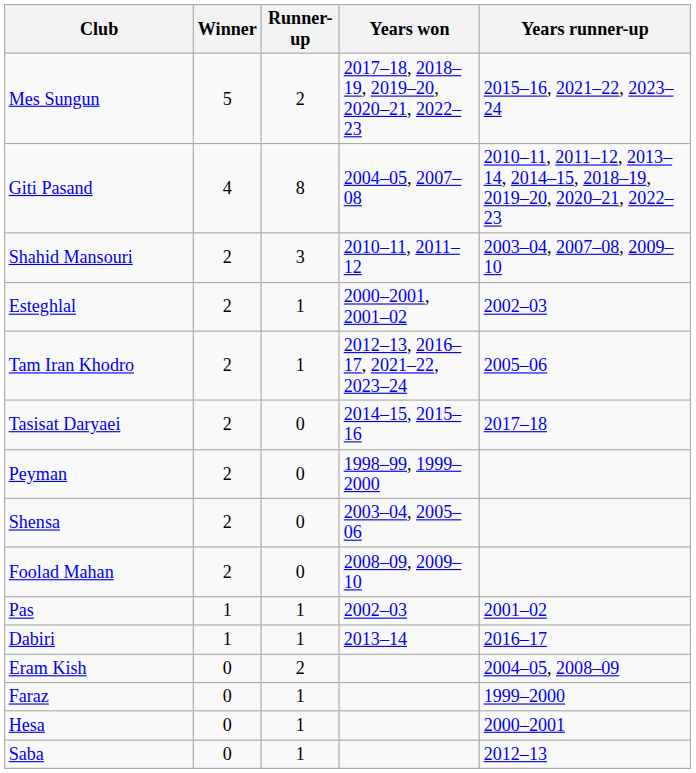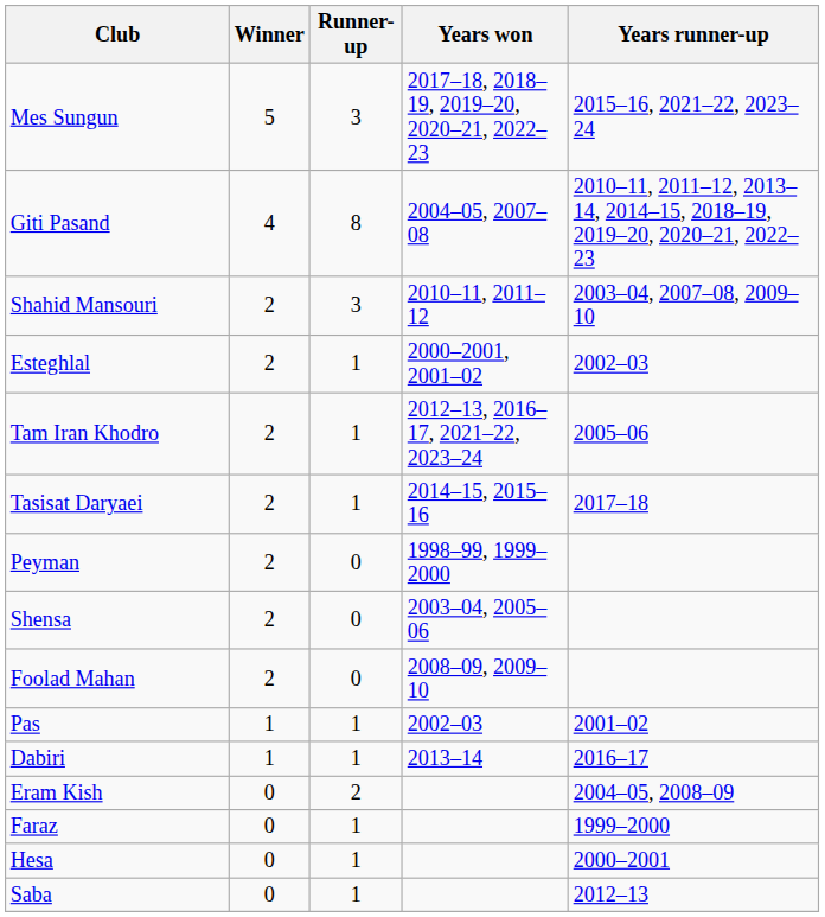 <table class="wikitable sortable">
 <tr>
 <th width=160>Club</th>
 <th>Winner</th>
 <th>Runner-up</th>
 <th>Years won</th>
 <th>Years runner-up</th>
 </tr>
 <tr>
 <td><a href='#'>Mes Sungun</a></td>
 <td style="text-align:center;">5</td>
-<td style="text-align:center;">2</td>
+<td style="text-align:center;">3</td>
 <td><a href='#'>2017–18</a>, <a href='#'>2018–19</a>, <a href='#'>2019–20</a>, <a href='#'>2020–21</a>, <a href='#'>2022–23</a></td>
 <td><a href='#'>2015–16</a>, <a href='#'>2021–22</a>, <a href='#'>2023–24</a></td>
 </tr>
 <tr>
 <td><a href='#'>Giti Pasand</a></td>
 <td style="text-align:center;">4</td>
 <td style="text-align:center;">8</td>
 <td><a href='#'>2004–05</a>, <a href='#'>2007–08</a></td>
 <td><a href='#'>2010–11</a>, <a href='#'>2011–12</a>, <a href='#'>2013–14</a>, <a href='#'>2014–15</a>, <a href='#'>2018–19</a>, <a href='#'>2019–20</a>, <a href='#'>2020–21</a>, <a href='#'>2022–23</a></td>
 </tr>
 <tr>
 <td><a href='#'>Shahid Mansouri</a></td>
 <td style="text-align:center;">2</td>
 <td style="text-align:center;">3</td>
 <td><a href='#'>2010–11</a>, <a href='#'>2011–12</a></td>
 <td><a href='#'>2003–04</a>, <a href='#'>2007–08</a>, <a href='#'>2009–10</a></td>
 </tr>
 <tr>
 <td><a href='#'>Esteghlal</a></td>
 <td style="text-align:center;">2</td>
 <td style="text-align:center;">1</td>
 <td><a href='#'>2000–2001</a>, <a href='#'>2001–02</a></td>
 <td><a href='#'>2002–03</a></td>
 </tr>
 <tr>
 <td><a href='#'>Tam Iran Khodro</a></td>
 <td style="text-align:center;">2</td>
 <td style="text-align:center;">1</td>
 <td><a href='#'>2012–13</a>, <a href='#'>2016–17</a>, <a href='#'>2021–22</a>, <a href='#'>2023–24</a></td>
 <td><a href='#'>2005–06</a></td>
 </tr>
 <tr>
 <td><a href='#'>Tasisat Daryaei</a></td>
 <td style="text-align:center;">2</td>
-<td style="text-align:center;">0</td>
+<td style="text-align:center;">1</td>
 <td><a href='#'>2014–15</a>, <a href='#'>2015–16</a></td>
 <td><a href='#'>2017–18</a></td>
 </tr>
 <tr>
 <td><a href='#'>Peyman</a></td>
 <td style="text-align:center;">2</td>
 <td style="text-align:center;">0</td>
 <td><a href='#'>1998–99</a>, <a href='#'>1999–2000</a></td>
 <td></td>
 </tr>
 <tr>
 <td><a href='#'>Shensa</a></td>
 <td style="text-align:center;">2</td>
 <td style="text-align:center;">0</td>
 <td><a href='#'>2003–04</a>, <a href='#'>2005–06</a></td>
 <td></td>
 </tr>
 <tr>
 <td><a href='#'>Foolad Mahan</a></td>
 <td style="text-align:center;">2</td>
 <td style="text-align:center;">0</td>
 <td><a href='#'>2008–09</a>, <a href='#'>2009–10</a></td>
 <td></td>
 </tr>
 <tr>
 <td><a href='#'>Pas</a></td>
 <td style="text-align:center;">1</td>
 <td style="text-align:center;">1</td>
 <td><a href='#'>2002–03</a></td>
 <td><a href='#'>2001–02</a></td>
 </tr>
 <tr>
 <td><a href='#'>Dabiri</a></td>
 <td style="text-align:center;">1</td>
 <td style="text-align:center;">1</td>
 <td><a href='#'>2013–14</a></td>
 <td><a href='#'>2016–17</a></td>
 </tr>
 <tr>
 <td><a href='#'>Eram Kish</a></td>
 <td style="text-align:center;">0</td>
 <td style="text-align:center;">2</td>
 <td></td>
 <td><a href='#'>2004–05</a>, <a href='#'>2008–09</a></td>
 </tr>
 <tr>
 <td><a href='#'>Faraz</a></td>
 <td style="text-align:center;">0</td>
 <td style="text-align:center;">1</td>
 <td></td>
 <td><a href='#'>1999–2000</a></td>
 </tr>
 <tr>
 <td><a href='#'>Hesa</a></td>
 <td style="text-align:center;">0</td>
 <td style="text-align:center;">1</td>
 <td></td>
 <td><a href='#'>2000–2001</a></td>
 </tr>
 <tr>
 <td><a href='#'>Saba</a></td>
 <td style="text-align:center;">0</td>
 <td style="text-align:center;">1</td>
 <td></td>
 <td><a href='#'>2012–13</a></td>
 </tr>
 <tr>
 </tr>
 </table>
